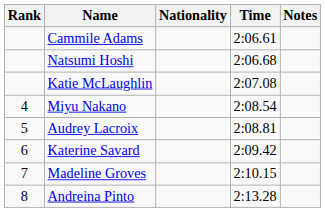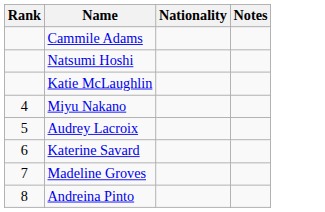 <table class="wikitable sortable" style="text-align:center">
 <tr>
 <th>Rank</th>
 <th>Name</th>
 <th>Nationality</th>
-<th>Time</th>
 <th>Notes</th>
 </tr>
 <tr>
 <td></td>
 <td align=left><a href='#'>Cammile Adams</a></td>
 <td align=left></td>
-<td>2:06.61</td>
 <td></td>
 </tr>
 <tr>
 <td></td>
 <td align=left><a href='#'>Natsumi Hoshi</a></td>
 <td align=left></td>
-<td>2:06.68</td>
 <td></td>
 </tr>
 <tr>
 <td></td>
 <td align=left><a href='#'>Katie McLaughlin</a></td>
 <td align=left></td>
-<td>2:07.08</td>
 <td></td>
 </tr>
 <tr>
 <td>4</td>
 <td align=left><a href='#'>Miyu Nakano</a></td>
 <td align=left></td>
-<td>2:08.54</td>
 <td></td>
 </tr>
 <tr>
 <td>5</td>
 <td align=left><a href='#'>Audrey Lacroix</a></td>
 <td align=left></td>
-<td>2:08.81</td>
 <td></td>
 </tr>
 <tr>
 <td>6</td>
 <td align=left><a href='#'>Katerine Savard</a></td>
 <td align=left></td>
-<td>2:09.42</td>
 <td></td>
 </tr>
 <tr>
 <td>7</td>
 <td align=left><a href='#'>Madeline Groves</a></td>
 <td align=left></td>
-<td>2:10.15</td>
 <td></td>
 </tr>
 <tr>
 <td>8</td>
 <td align=left><a href='#'>Andreina Pinto</a></td>
 <td align=left></td>
-<td>2:13.28</td>
 <td></td>
 </tr>
 </table>
